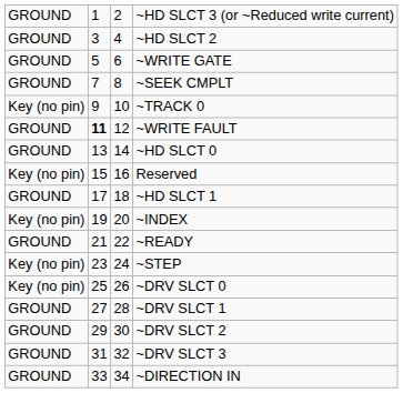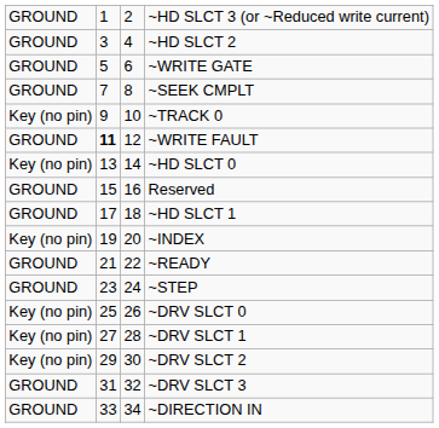 <table class="wikitable">
 <tr>
 <td>GROUND</td>
 <td>1</td>
 <td>2</td>
 <td>~HD SLCT 3 (or ~Reduced write current)</td>
 </tr>
 <tr>
 <td>GROUND</td>
 <td>3</td>
 <td>4</td>
 <td>~HD SLCT 2</td>
 </tr>
 <tr>
 <td>GROUND</td>
 <td>5</td>
 <td>6</td>
 <td>~WRITE GATE</td>
 </tr>
 <tr>
 <td>GROUND</td>
 <td>7</td>
 <td>8</td>
 <td>~SEEK CMPLT</td>
 </tr>
 <tr>
 <td>Key (no pin)</td>
 <td>9</td>
 <td>10</td>
 <td>~TRACK 0</td>
 </tr>
 <tr>
 <td>GROUND</td>
 <td><strong>11</strong></td>
 <td>12</td>
 <td>~WRITE FAULT</td>
 </tr>
 <tr>
-<td>GROUND</td>
+<td>Key (no pin)</td>
 <td>13</td>
 <td>14</td>
 <td>~HD SLCT 0</td>
 </tr>
 <tr>
-<td>Key (no pin)</td>
+<td>GROUND</td>
 <td>15</td>
 <td>16</td>
 <td>Reserved</td>
 </tr>
 <tr>
 <td>GROUND</td>
 <td>17</td>
 <td>18</td>
 <td>~HD SLCT 1</td>
 </tr>
 <tr>
 <td>Key (no pin)</td>
 <td>19</td>
 <td>20</td>
 <td>~INDEX</td>
 </tr>
 <tr>
 <td>GROUND</td>
 <td>21</td>
 <td>22</td>
 <td>~READY</td>
 </tr>
 <tr>
-<td>Key (no pin)</td>
+<td>GROUND</td>
 <td>23</td>
 <td>24</td>
 <td>~STEP</td>
 </tr>
 <tr>
 <td>Key (no pin)</td>
 <td>25</td>
 <td>26</td>
 <td>~DRV SLCT 0</td>
 </tr>
 <tr>
-<td>GROUND</td>
+<td>Key (no pin)</td>
 <td>27</td>
 <td>28</td>
 <td>~DRV SLCT 1</td>
 </tr>
 <tr>
-<td>GROUND</td>
+<td>Key (no pin)</td>
 <td>29</td>
 <td>30</td>
 <td>~DRV SLCT 2</td>
 </tr>
 <tr>
 <td>GROUND</td>
 <td>31</td>
 <td>32</td>
 <td>~DRV SLCT 3</td>
 </tr>
 <tr>
 <td>GROUND</td>
 <td>33</td>
 <td>34</td>
 <td>~DIRECTION IN</td>
 </tr>
 </table>
